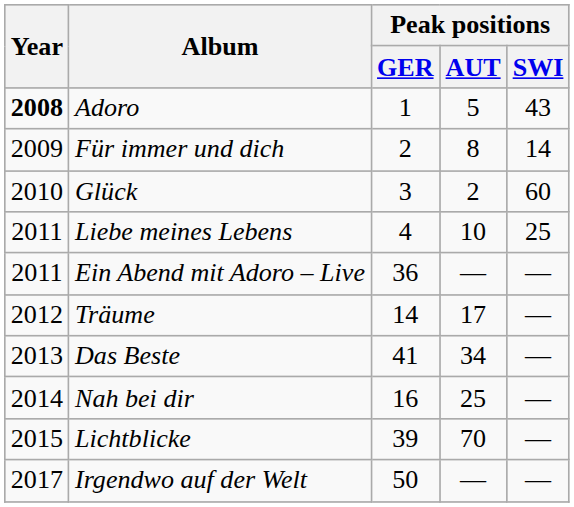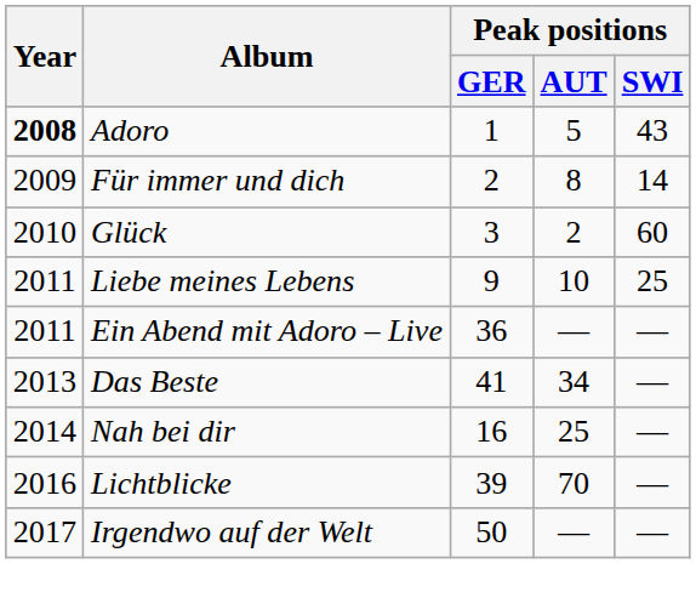 <table class="wikitable">
 <tr>
 <th rowspan="2">Year</th>
 <th rowspan="2">Album</th>
 <th colspan="3">Peak positions</th>
 </tr>
 <tr>
 <th scope="col"><a href='#'>GER</a></th>
 <th scope="col"><a href='#'>AUT</a></th>
 <th scope="col"><a href='#'>SWI</a></th>
 </tr>
 <tr>
 <td align="center"><strong>2008</strong></td>
 <td><em>Adoro</em></td>
 <td align="center">1</td>
 <td align="center">5</td>
 <td align="center">43</td>
 </tr>
 <tr>
 <td align="center">2009</td>
 <td><em>Für immer und dich</em></td>
 <td align="center">2</td>
 <td align="center">8</td>
 <td align="center">14</td>
 </tr>
 <tr>
 <td align="center">2010</td>
 <td><em>Glück</em></td>
 <td align="center">3</td>
 <td align="center">2</td>
 <td align="center">60</td>
 </tr>
 <tr>
 <td align="center">2011</td>
 <td><em>Liebe meines Lebens</em></td>
-<td align="center">4</td>
+<td align="center">9</td>
 <td align="center">10</td>
 <td align="center">25</td>
 </tr>
 <tr>
 <td align="center">2011</td>
 <td><em>Ein Abend mit Adoro – Live</em></td>
 <td align="center">36</td>
 <td align="center">—</td>
-<td align="center">—</td>
-</tr>
-<tr>
-<td align="center">2012</td>
-<td><em>Träume</em></td>
-<td align="center">14</td>
-<td align="center">17</td>
 <td align="center">—</td>
 </tr>
 <tr>
 <td align="center">2013</td>
 <td><em>Das Beste</em></td>
 <td align="center">41</td>
 <td align="center">34</td>
 <td align="center">—</td>
 </tr>
 <tr>
 <td align="center">2014</td>
 <td><em>Nah bei dir</em></td>
 <td align="center">16</td>
 <td align="center">25</td>
 <td align="center">—</td>
 </tr>
 <tr>
-<td align="center">2015</td>
+<td align="center">2016</td>
 <td><em>Lichtblicke</em></td>
 <td align="center">39</td>
 <td align="center">70</td>
 <td align="center">—</td>
 </tr>
 <tr>
 <td align="center">2017</td>
 <td><em>Irgendwo auf der Welt</em></td>
 <td align="center">50</td>
 <td align="center">—</td>
 <td align="center">—</td>
 </tr>
 </table>
